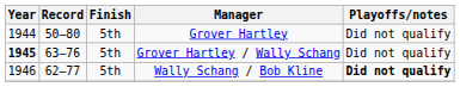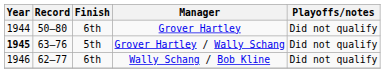 <table class="wikitable">
 <tr style="background: #F2F2F2;">
 <th>Year</th>
 <th>Record</th>
 <th>Finish</th>
 <th>Manager</th>
 <th>Playoffs/notes</th>
 </tr>
 <tr align=center>
 <td>1944</td>
 <td>50–80</td>
-<td>5th</td>
+<td>6th</td>
 <td><a href='#'>Grover Hartley</a></td>
 <td>Did not qualify</td>
 </tr>
 <tr align=center>
 <td><strong>1945</strong></td>
 <td>63–76</td>
 <td>5th</td>
 <td><a href='#'>Grover Hartley</a> / <a href='#'>Wally Schang</a></td>
 <td>Did not qualify</td>
 </tr>
 <tr align=center>
 <td>1946</td>
 <td>62–77</td>
-<td>5th</td>
+<td>6th</td>
 <td><a href='#'>Wally Schang</a> / <a href='#'>Bob Kline</a></td>
-<td><strong>Did not qualify</strong></td>
+<td>Did not qualify</td>
 </tr>
 <tr align=center>
 </tr>
 </table>
